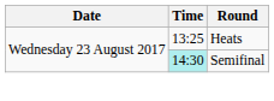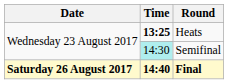 <table class="wikitable">
 <tr>
 <th>Date</th>
 <th>Time</th>
 <th>Round</th>
 </tr>
 <tr>
 <td rowspan=2>Wednesday 23 August 2017</td>
-<td>13:25</td>
+<td><strong>13:25</strong></td>
 <td>Heats</td>
 </tr>
 <tr>
 <td style="background: paleturquoise;">14:30</td>
 <td>Semifinal</td>
 </tr>
+<tr>
+<td style=background:lemonchiffon><strong>Saturday 26 August 2017</strong></td>
+<td style=background:lemonchiffon><strong>14:40</strong></td>
+<td style=background:lemonchiffon><strong>Final</strong></td>
+</tr>
 </table>
